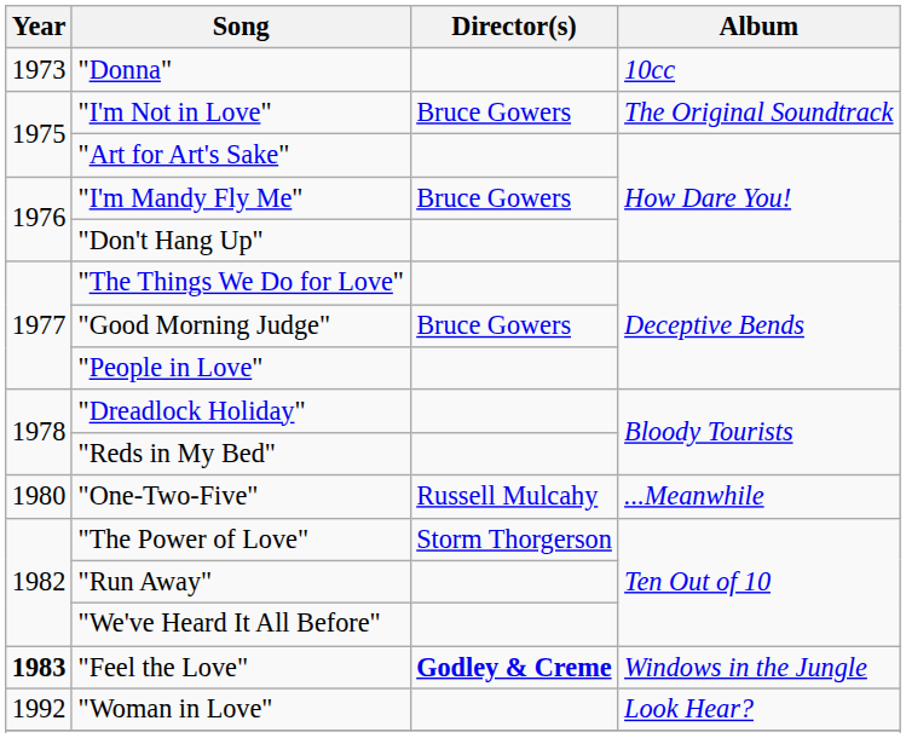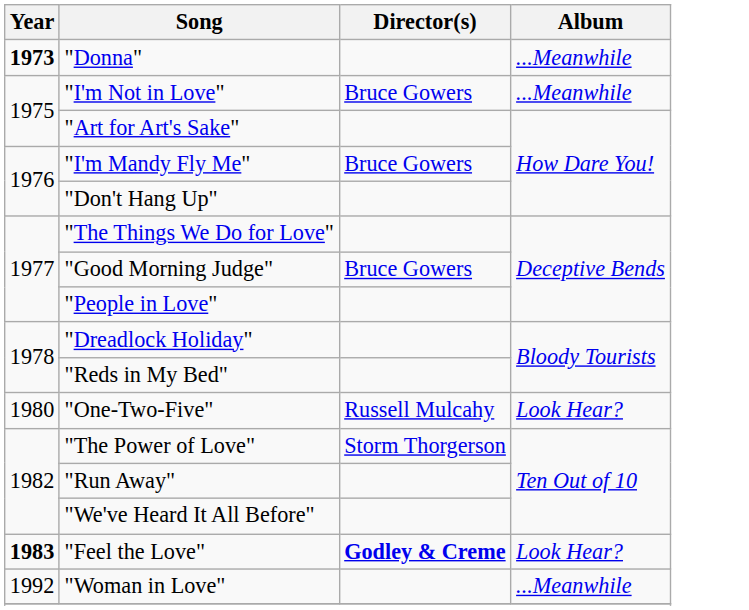 <table class="wikitable">
 <tr>
 <th>Year</th>
 <th>Song</th>
 <th>Director(s)</th>
 <th>Album</th>
 </tr>
 <tr>
-<td rowspan="1">1973</td>
+<td rowspan="1"><strong>1973</strong></td>
 <td>"<a href='#'>Donna</a>"</td>
 <td rowspan="1"></td>
-<td rowspan="1"><em><a href='#'>10cc</a></em></td>
+<td rowspan="1"><em><a href='#'>...Meanwhile</a></em></td>
 </tr>
 <tr>
 <td rowspan="2">1975</td>
 <td>"<a href='#'>I'm Not in Love</a>"</td>
 <td rowspan="1"><a href='#'>Bruce Gowers</a></td>
-<td rowspan="1"><em><a href='#'>The Original Soundtrack</a></em></td>
+<td rowspan="1"><em><a href='#'>...Meanwhile</a></em></td>
 </tr>
 <tr>
 <td>"<a href='#'>Art for Art's Sake</a>"</td>
 <td rowspan="1"></td>
 <td rowspan="3"><em><a href='#'>How Dare You!</a></em></td>
 </tr>
 <tr>
 <td rowspan="2">1976</td>
 <td>"<a href='#'>I'm Mandy Fly Me</a>"</td>
 <td rowspan="1"><a href='#'>Bruce Gowers</a></td>
 </tr>
 <tr>
 <td>"Don't Hang Up"</td>
 <td rowspan="1"></td>
 </tr>
 <tr>
 <td rowspan="3">1977</td>
 <td>"<a href='#'>The Things We Do for Love</a>"</td>
 <td rowspan="1"></td>
 <td rowspan="3"><em><a href='#'>Deceptive Bends</a></em></td>
 </tr>
 <tr>
 <td>"Good Morning Judge"</td>
 <td rowspan="1"><a href='#'>Bruce Gowers</a></td>
 </tr>
 <tr>
 <td>"<a href='#'>People in Love</a>"</td>
 <td rowspan="1"></td>
 </tr>
 <tr>
 <td rowspan="2">1978</td>
 <td>"<a href='#'>Dreadlock Holiday</a>"</td>
 <td rowspan="1"></td>
 <td rowspan="2"><em><a href='#'>Bloody Tourists</a></em></td>
 </tr>
 <tr>
 <td>"Reds in My Bed"</td>
 <td rowspan="1"></td>
 </tr>
 <tr>
 <td rowspan="1">1980</td>
 <td>"One-Two-Five"</td>
 <td rowspan="1"><a href='#'>Russell Mulcahy</a></td>
-<td rowspan="1"><em><a href='#'>...Meanwhile</a></em></td>
+<td rowspan="1"><em><a href='#'>Look Hear?</a></em></td>
 </tr>
 <tr>
 <td rowspan="3">1982</td>
 <td>"The Power of Love"</td>
 <td rowspan="1"><a href='#'>Storm Thorgerson</a></td>
 <td rowspan="3"><em><a href='#'>Ten Out of 10</a></em></td>
 </tr>
 <tr>
 <td>"Run Away"</td>
 <td rowspan="1"></td>
 </tr>
 <tr>
 <td>"We've Heard It All Before"</td>
 <td rowspan="1"></td>
 </tr>
 <tr>
 <td rowspan="1"><strong>1983</strong></td>
 <td>"Feel the Love"</td>
 <td rowspan="1"><strong><a href='#'>Godley & Creme</a></strong></td>
-<td rowspan="1"><em><a href='#'>Windows in the Jungle</a></em></td>
+<td rowspan="1"><em><a href='#'>Look Hear?</a></em></td>
 </tr>
 <tr>
 <td rowspan="1">1992</td>
 <td>"Woman in Love"</td>
 <td rowspan="1"></td>
-<td rowspan="1"><em><a href='#'>Look Hear?</a></em></td>
+<td rowspan="1"><em><a href='#'>...Meanwhile</a></em></td>
 </tr>
 <tr>
 </tr>
 <tr>
 </tr>
 </table>
